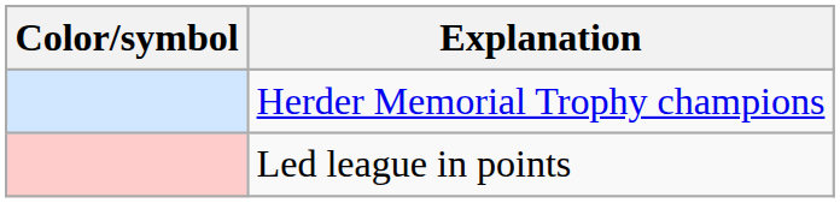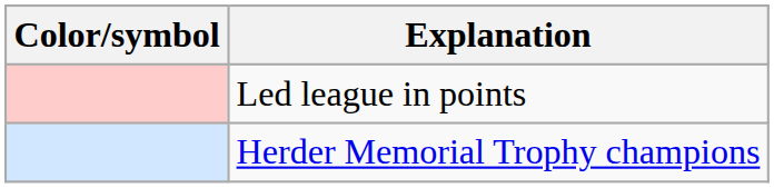 <table class="wikitable" style="font-size:95%">
 <tr>
 <th scope="col">Color/symbol</th>
 <th scope="col">Explanation</th>
 </tr>
 <tr>
+<th scope="row" style="background:#FFCCCC"></th>
+<td>Led league in points</td>
+</tr>
+<tr>
 <th scope="row" style="background:#D0E7FF"></th>
 <td><a href='#'>Herder Memorial Trophy champions</a></td>
 </tr>
-<tr>
-<th scope="row" style="background:#FFCCCC"></th>
-<td>Led league in points</td>
-</tr>
 </table>
